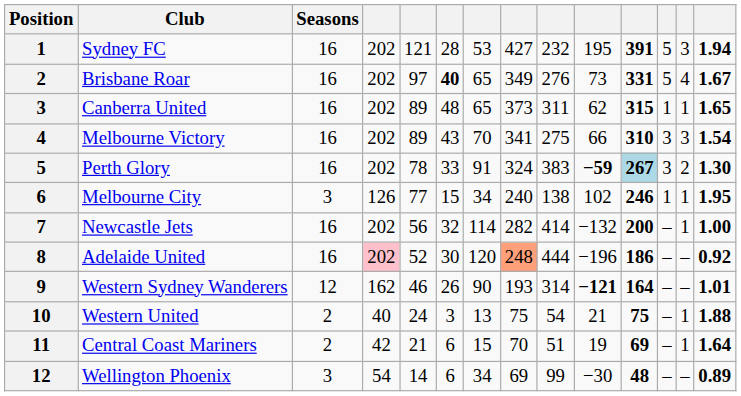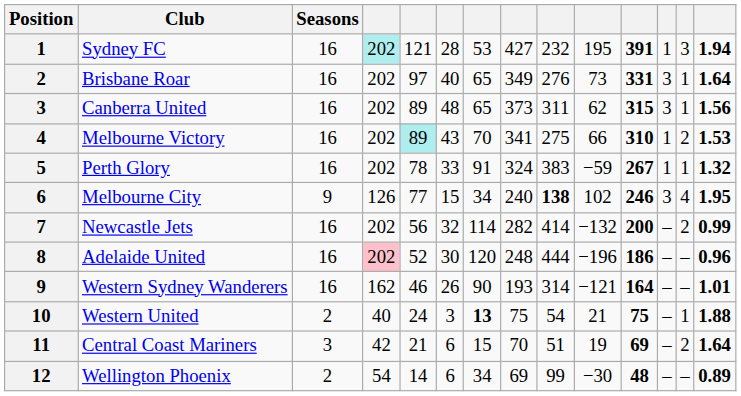 <table class="wikitable sortable" style="text-align:center;">
 <tr>
 <th class="unsortable">Position</th>
 <th class="unsortable">Club</th>
 <th class="unsortable">Seasons</th>
 <th></th>
 <th></th>
 <th></th>
 <th></th>
 <th></th>
 <th></th>
 <th></th>
 <th></th>
 <th></th>
 <th></th>
 <th></th>
 </tr>
 <tr>
 <th>1</th>
 <td style="text-align:left;"><a href='#'>Sydney FC</a></td>
 <td>16</td>
-<td>202</td>
+<td style="background: paleturquoise;">202</td>
 <td>121</td>
 <td>28</td>
 <td>53</td>
 <td>427</td>
 <td>232</td>
 <td>195</td>
 <td><strong>391</strong></td>
-<td>5</td>
+<td>1</td>
 <td>3</td>
 <td><strong>1.94</strong></td>
 </tr>
 <tr>
 <th>2</th>
 <td style="text-align:left;"><a href='#'>Brisbane Roar</a> </td>
 <td>16</td>
 <td>202</td>
 <td>97</td>
-<td><strong>40</strong></td>
+<td>40</td>
 <td>65</td>
 <td>349</td>
 <td>276</td>
 <td>73</td>
 <td><strong>331</strong></td>
-<td>5</td>
-<td>4</td>
-<td><strong>1.67</strong></td>
+<td>3</td>
+<td>1</td>
+<td><strong>1.64</strong></td>
 </tr>
 <tr>
 <th>3</th>
 <td style="text-align:left;"><a href='#'>Canberra United</a></td>
 <td>16</td>
 <td>202</td>
 <td>89</td>
 <td>48</td>
 <td>65</td>
 <td>373</td>
 <td>311</td>
 <td>62</td>
 <td><strong>315</strong></td>
+<td>3</td>
 <td>1</td>
-<td>1</td>
-<td><strong>1.65</strong></td>
+<td><strong>1.56</strong></td>
 </tr>
 <tr>
 <th>4</th>
 <td style="text-align:left;"><a href='#'>Melbourne Victory</a></td>
 <td>16</td>
 <td>202</td>
-<td>89</td>
+<td style="background: paleturquoise;">89</td>
 <td>43</td>
 <td>70</td>
 <td>341</td>
 <td>275</td>
 <td>66</td>
 <td><strong>310</strong></td>
-<td>3</td>
-<td>3</td>
-<td><strong>1.54</strong></td>
+<td>1</td>
+<td>2</td>
+<td><strong>1.53</strong></td>
 </tr>
 <tr>
 <th>5</th>
 <td style="text-align:left;"><a href='#'>Perth Glory</a></td>
 <td>16</td>
 <td>202</td>
 <td>78</td>
 <td>33</td>
 <td>91</td>
 <td>324</td>
 <td>383</td>
-<td><strong>−59</strong></td>
-<td style="background: lightblue;"><strong>267</strong></td>
-<td>3</td>
-<td>2</td>
-<td><strong>1.30</strong></td>
+<td>−59</td>
+<td><strong>267</strong></td>
+<td>1</td>
+<td>1</td>
+<td><strong>1.32</strong></td>
 </tr>
 <tr>
 <th>6</th>
 <td style="text-align:left;"><a href='#'>Melbourne City</a></td>
-<td>3</td>
+<td>9</td>
 <td>126</td>
 <td>77</td>
 <td>15</td>
 <td>34</td>
 <td>240</td>
-<td>138</td>
+<td><strong>138</strong></td>
 <td>102</td>
 <td><strong>246</strong></td>
-<td>1</td>
-<td>1</td>
+<td>3</td>
+<td>4</td>
 <td><strong>1.95</strong></td>
 </tr>
 <tr>
 <th>7</th>
 <td style="text-align:left;"><a href='#'>Newcastle Jets</a></td>
 <td>16</td>
 <td>202</td>
 <td>56</td>
 <td>32</td>
 <td>114</td>
 <td>282</td>
 <td>414</td>
 <td>−132</td>
 <td><strong>200</strong></td>
 <td>–</td>
-<td>1</td>
-<td><strong>1.00</strong></td>
+<td>2</td>
+<td><strong>0.99</strong></td>
 </tr>
 <tr>
 <th>8</th>
 <td style="text-align:left;"><a href='#'>Adelaide United</a></td>
 <td>16</td>
 <td style="background: pink;">202</td>
 <td>52</td>
 <td>30</td>
 <td>120</td>
-<td style="background: lightsalmon;">248</td>
+<td>248</td>
 <td>444</td>
 <td>−196</td>
 <td><strong>186</strong></td>
 <td>–</td>
 <td>–</td>
-<td><strong>0.92</strong></td>
+<td><strong>0.96</strong></td>
 </tr>
 <tr>
 <th>9</th>
 <td style="text-align:left;"><a href='#'>Western Sydney Wanderers</a></td>
-<td>12</td>
+<td>16</td>
 <td>162</td>
 <td>46</td>
 <td>26</td>
 <td>90</td>
 <td>193</td>
 <td>314</td>
-<td><strong>−121</strong></td>
+<td>−121</td>
 <td><strong>164</strong></td>
 <td>–</td>
 <td>–</td>
 <td><strong>1.01</strong></td>
 </tr>
 <tr>
 <th>10</th>
 <td style="text-align:left;"><a href='#'>Western United</a></td>
 <td>2</td>
 <td>40</td>
 <td>24</td>
 <td>3</td>
-<td>13</td>
+<td><strong>13</strong></td>
 <td>75</td>
 <td>54</td>
 <td>21</td>
 <td><strong>75</strong></td>
 <td>–</td>
 <td>1</td>
 <td><strong>1.88</strong></td>
 </tr>
 <tr>
 <th>11</th>
 <td style="text-align:left;"><a href='#'>Central Coast Mariners</a></td>
-<td>2</td>
+<td>3</td>
 <td>42</td>
 <td>21</td>
 <td>6</td>
 <td>15</td>
 <td>70</td>
 <td>51</td>
 <td>19</td>
 <td><strong>69</strong></td>
 <td>–</td>
-<td>1</td>
+<td>2</td>
 <td><strong>1.64</strong></td>
 </tr>
 <tr>
 <th>12</th>
 <td style="text-align:left;"><a href='#'>Wellington Phoenix</a></td>
-<td>3</td>
+<td>2</td>
 <td>54</td>
 <td>14</td>
 <td>6</td>
 <td>34</td>
 <td>69</td>
 <td>99</td>
 <td>−30</td>
 <td><strong>48</strong></td>
 <td>–</td>
 <td>–</td>
 <td><strong>0.89</strong></td>
 </tr>
 </table>
